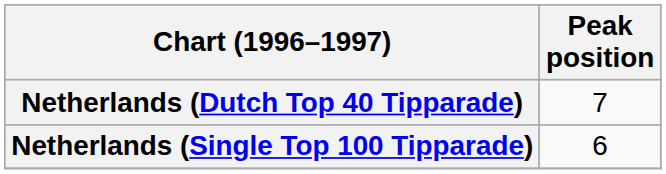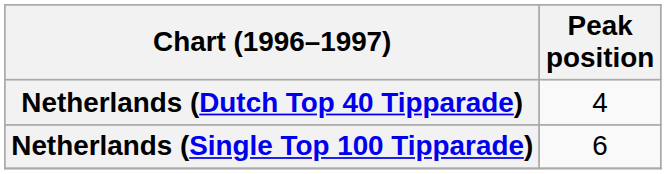 <table class="wikitable sortable plainrowheaders" style="text-align:center">
 <tr>
 <th>Chart (1996–1997)</th>
 <th>Peak<br>position</th>
 </tr>
 <tr>
 <th scope="row">Netherlands (<a href='#'>Dutch Top 40 Tipparade</a>)</th>
-<td>7</td>
+<td>4</td>
 </tr>
 <tr>
 <th scope="row">Netherlands (<a href='#'>Single Top 100 Tipparade</a>)</th>
 <td>6</td>
 </tr>
 <tr>
 </tr>
 </table>
